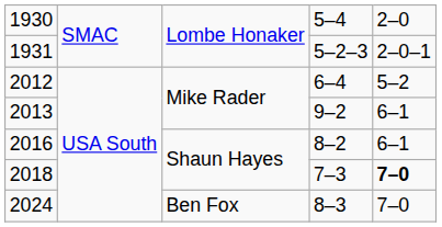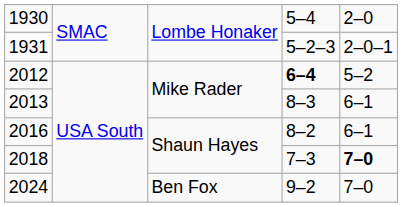 <table class="wikitable">
 <tr>
 <td>1930</td>
 <td rowspan="2"><a href='#'>SMAC</a></td>
 <td rowspan="2"><a href='#'>Lombe Honaker</a></td>
 <td>5–4</td>
 <td>2–0</td>
 </tr>
 <tr>
 <td>1931</td>
 <td>5–2–3</td>
 <td>2–0–1</td>
 </tr>
 <tr>
 <td>2012</td>
 <td rowspan="5"><a href='#'>USA South</a></td>
 <td rowspan="2">Mike Rader</td>
-<td>6–4</td>
+<td><strong>6–4</strong></td>
 <td>5–2</td>
 </tr>
 <tr>
 <td>2013</td>
-<td>9–2</td>
+<td>8–3</td>
 <td>6–1</td>
 </tr>
 <tr>
 <td>2016</td>
 <td rowspan="2">Shaun Hayes</td>
 <td>8–2</td>
 <td>6–1</td>
 </tr>
 <tr>
 <td>2018</td>
 <td>7–3</td>
 <td><strong>7–0</strong></td>
 </tr>
 <tr>
 <td>2024</td>
 <td>Ben Fox</td>
-<td>8–3</td>
+<td>9–2</td>
 <td>7–0</td>
 </tr>
 </table>
